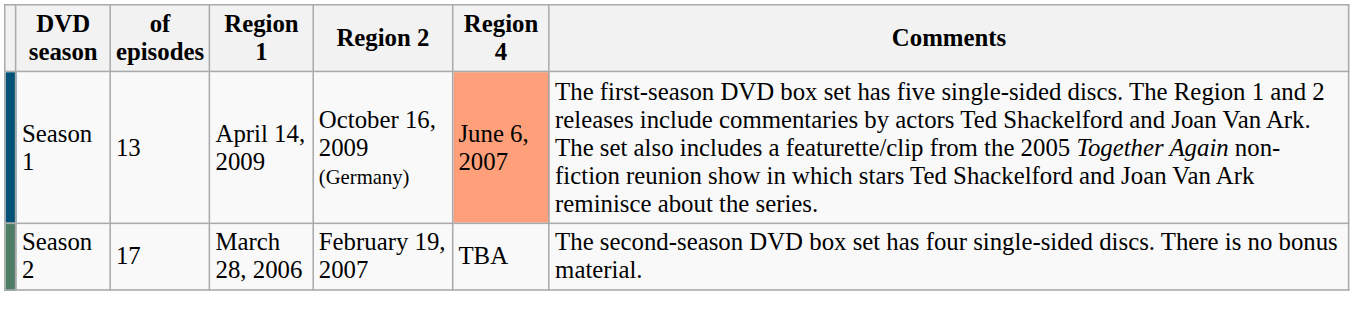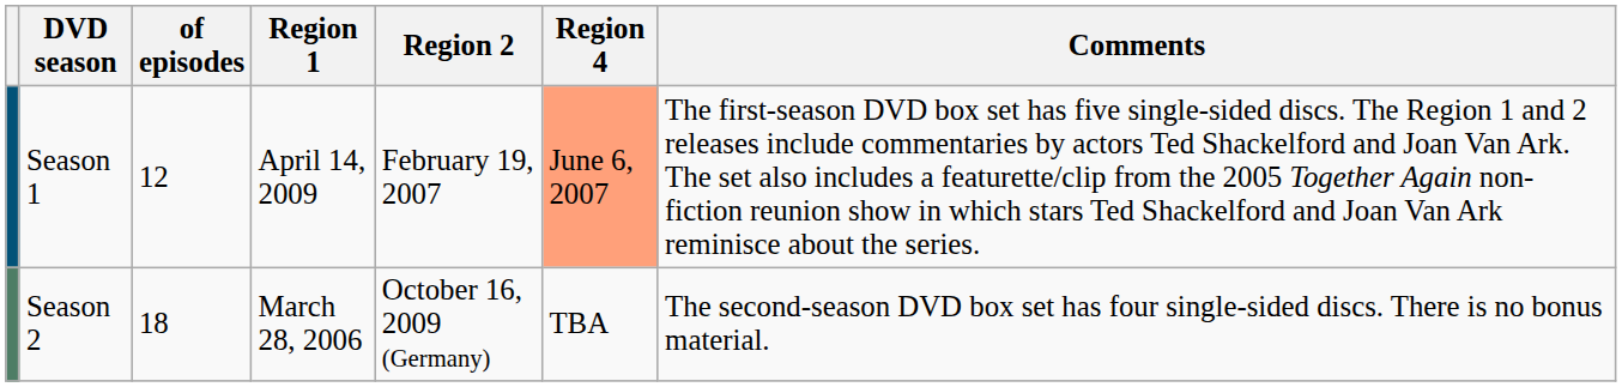 <table class="wikitable">
 <tr>
 <th></th>
 <th>DVD season</th>
 <th> of<br>episodes</th>
 <th>Region 1</th>
 <th>Region 2</th>
 <th>Region 4</th>
 <th>Comments</th>
 </tr>
 <tr>
 <td bgcolor="#025278" height="20px"></td>
 <td>Season 1</td>
-<td>13</td>
+<td>12</td>
 <td>April 14, 2009</td>
-<td>October 16, 2009 <small>(Germany)</small></td>
+<td>February 19, 2007</td>
 <td style="background: lightsalmon;">June 6, 2007</td>
 <td>The first-season DVD box set has five single-sided discs. The Region 1 and 2 releases include commentaries by actors Ted Shackelford and Joan Van Ark. The set also includes a featurette/clip from the 2005 <em>Together Again</em> non-fiction reunion show in which stars Ted Shackelford and Joan Van Ark reminisce about the series.</td>
 </tr>
 <tr>
 <td bgcolor="#4E7D65" height="10px"></td>
 <td>Season 2</td>
-<td>17</td>
+<td>18</td>
 <td>March 28, 2006</td>
-<td>February 19, 2007</td>
+<td>October 16, 2009 <small>(Germany)</small></td>
 <td>TBA</td>
 <td>The second-season DVD box set has four single-sided discs. There is no bonus material.</td>
 </tr>
 </table>
